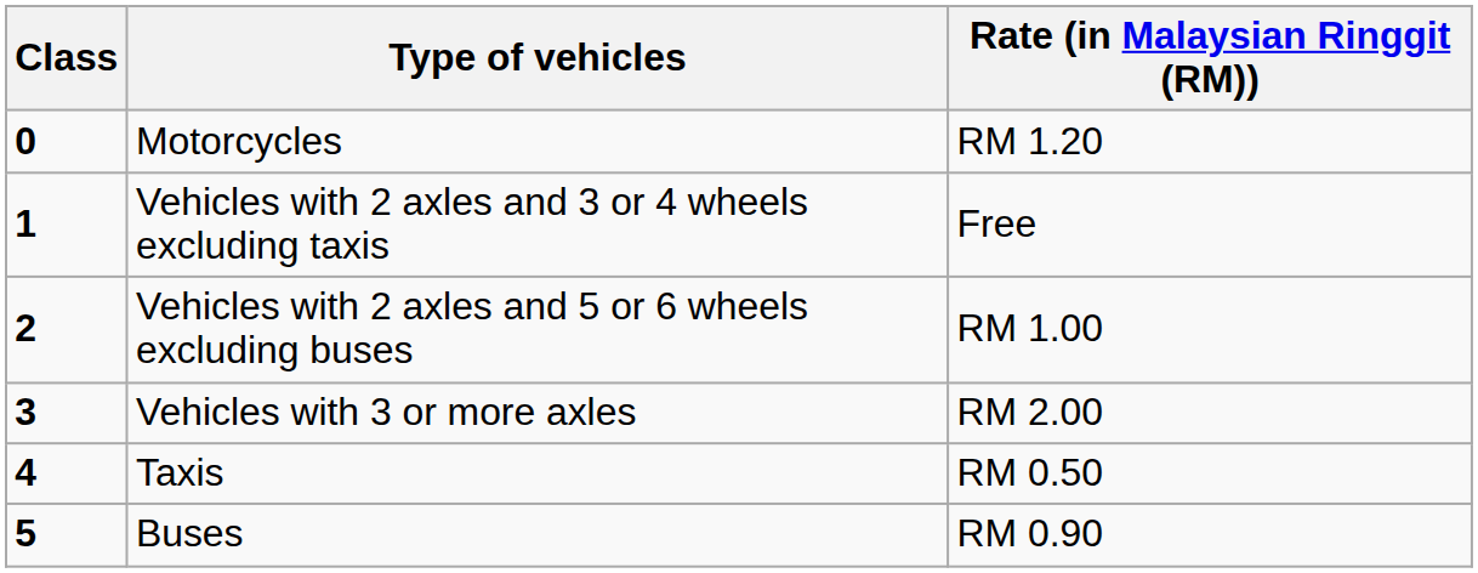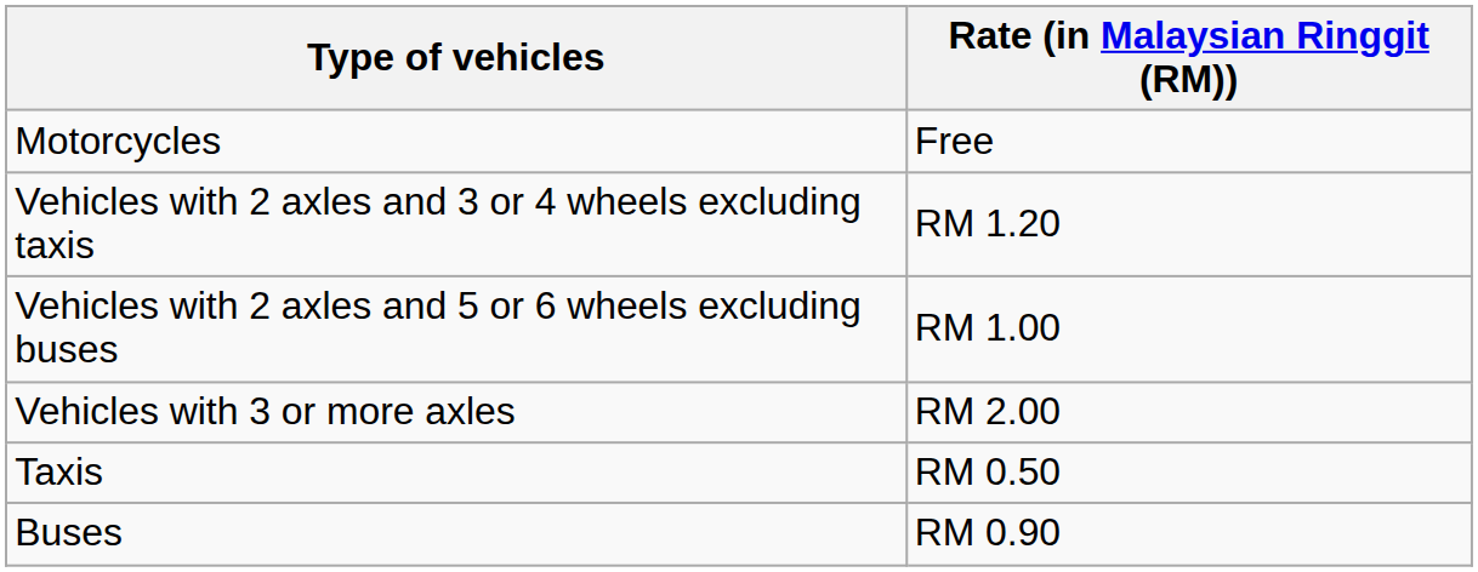 <table class="wikitable">
 <tr>
-<th>Class</th>
 <th>Type of vehicles</th>
 <th>Rate (in <a href='#'>Malaysian Ringgit</a> (RM))</th>
 </tr>
 <tr>
-<td><strong>0</strong></td>
 <td>Motorcycles</td>
+<td>Free</td>
+</tr>
+<tr>
+<td>Vehicles with 2 axles and 3 or 4 wheels excluding taxis</td>
 <td>RM 1.20</td>
 </tr>
 <tr>
-<td><strong>1</strong></td>
-<td>Vehicles with 2 axles and 3 or 4 wheels excluding taxis</td>
-<td>Free</td>
-</tr>
-<tr>
-<td><strong>2</strong></td>
 <td>Vehicles with 2 axles and 5 or 6 wheels excluding buses</td>
 <td>RM 1.00</td>
 </tr>
 <tr>
-<td><strong>3</strong></td>
 <td>Vehicles with 3 or more axles</td>
 <td>RM 2.00</td>
 </tr>
 <tr>
-<td><strong>4</strong></td>
 <td>Taxis</td>
 <td>RM 0.50</td>
 </tr>
 <tr>
-<td><strong>5</strong></td>
 <td>Buses</td>
 <td>RM 0.90</td>
 </tr>
 </table>
